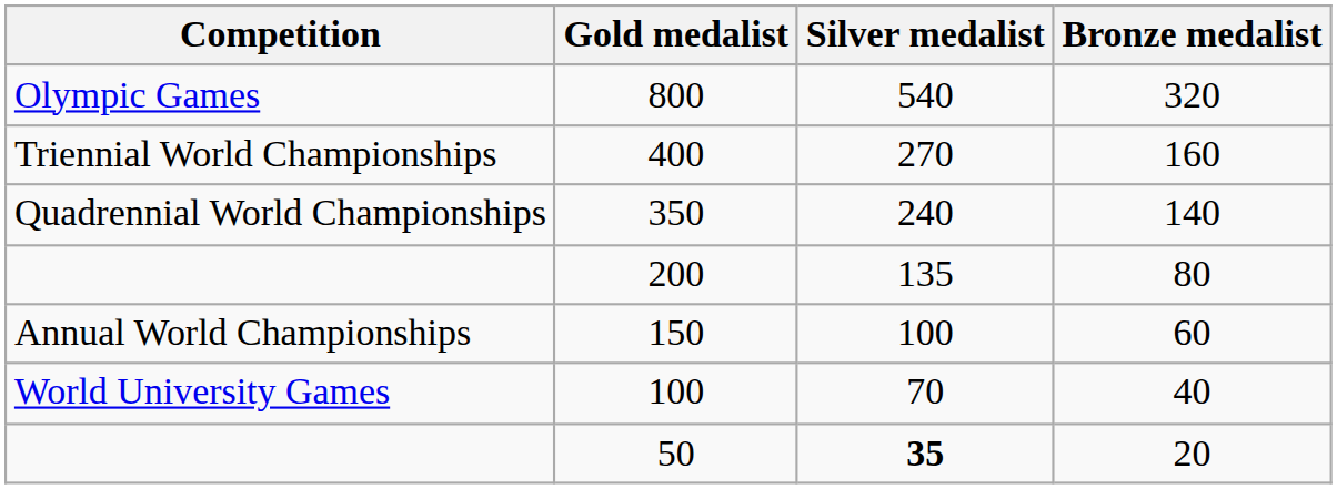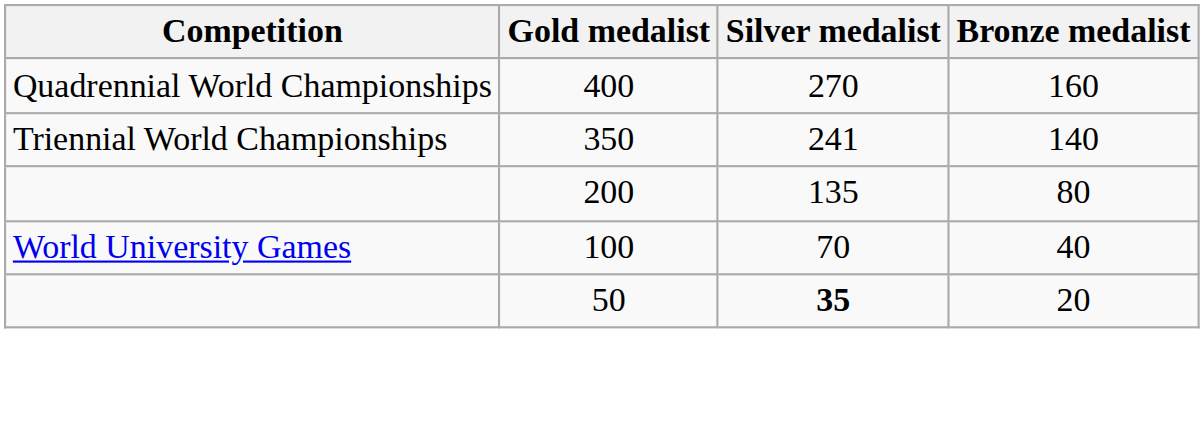 <table class="wikitable" style="text-align:center;">
 <tr>
 <th>Competition</th>
 <th>Gold medalist</th>
 <th>Silver medalist</th>
 <th>Bronze medalist</th>
 </tr>
 <tr>
-<td align="left"><a href='#'>Olympic Games</a></td>
-<td>800</td>
-<td>540</td>
-<td>320</td>
-</tr>
-<tr>
-<td align="left">Triennial World Championships</td>
+<td align="left">Quadrennial World Championships</td>
 <td>400</td>
 <td>270</td>
 <td>160</td>
 </tr>
 <tr>
-<td align="left">Quadrennial World Championships</td>
+<td align="left">Triennial World Championships</td>
 <td>350</td>
-<td>240</td>
+<td>241</td>
 <td>140</td>
 </tr>
 <tr>
 <td align="left"></td>
 <td>200</td>
 <td>135</td>
 <td>80</td>
-</tr>
-<tr>
-<td align="left">Annual World Championships</td>
-<td>150</td>
-<td>100</td>
-<td>60</td>
 </tr>
 <tr>
 <td align="left"><a href='#'>World University Games</a></td>
 <td>100</td>
 <td>70</td>
 <td>40</td>
 </tr>
 <tr>
 <td align="left"></td>
 <td>50</td>
 <td><strong>35</strong></td>
 <td>20</td>
 </tr>
 </table>
